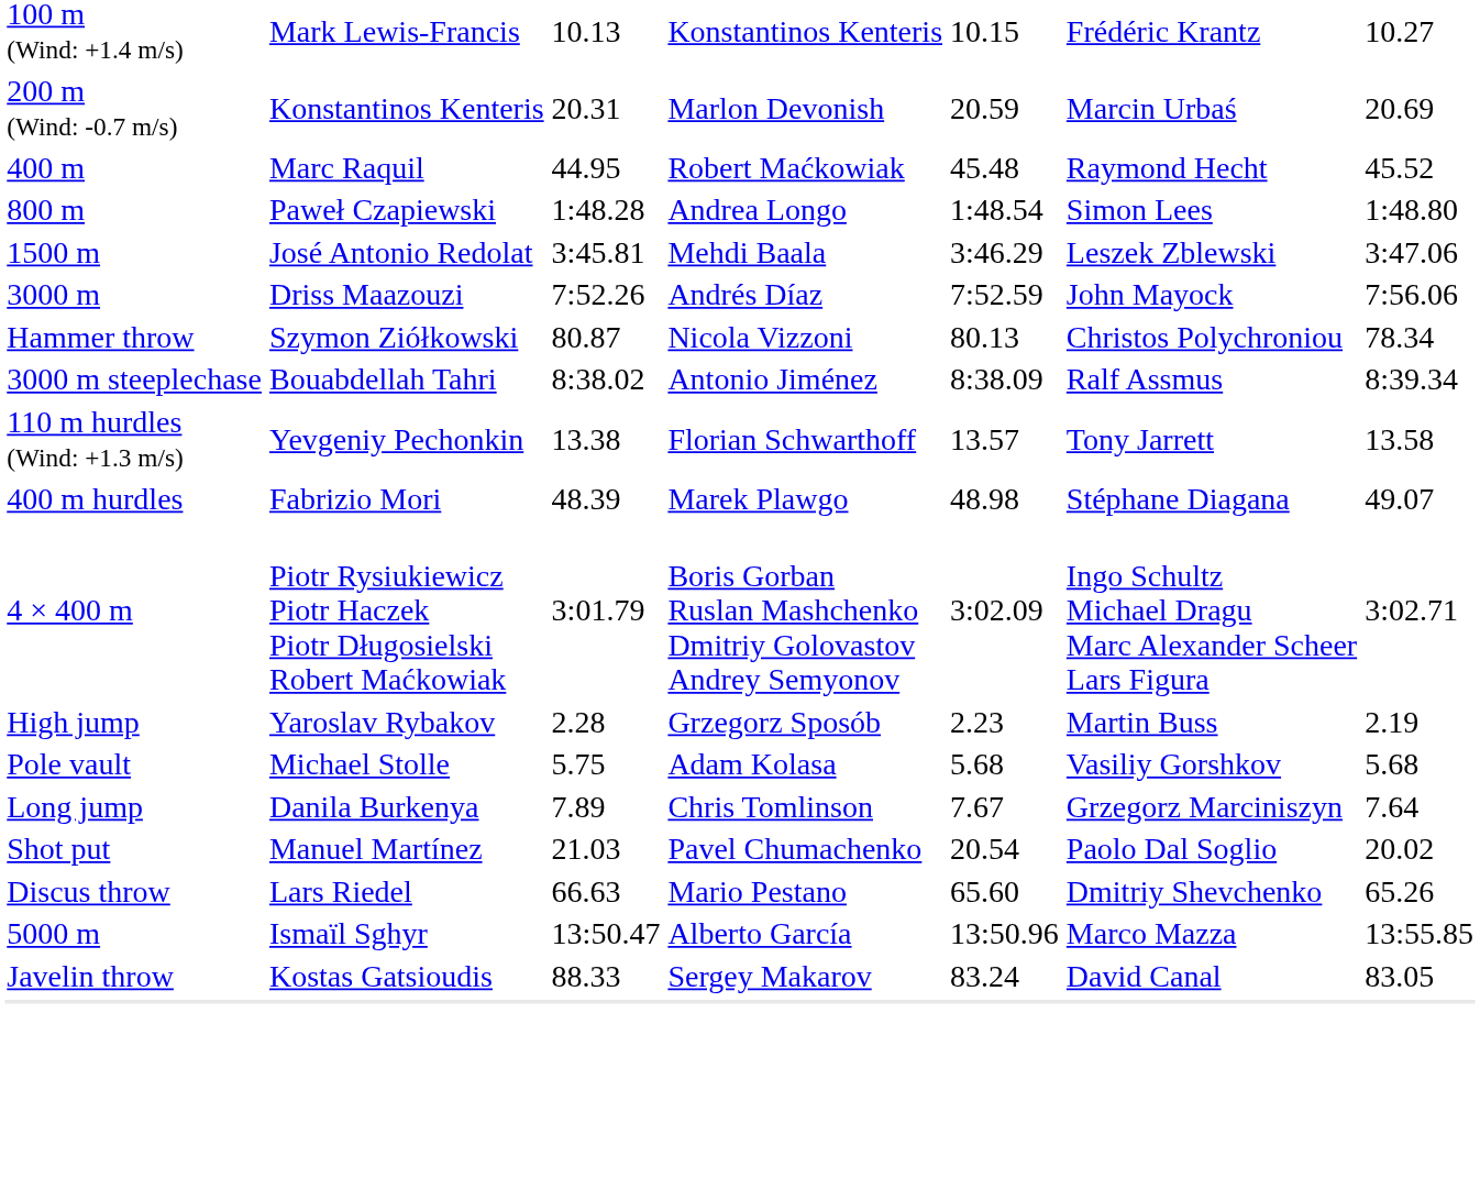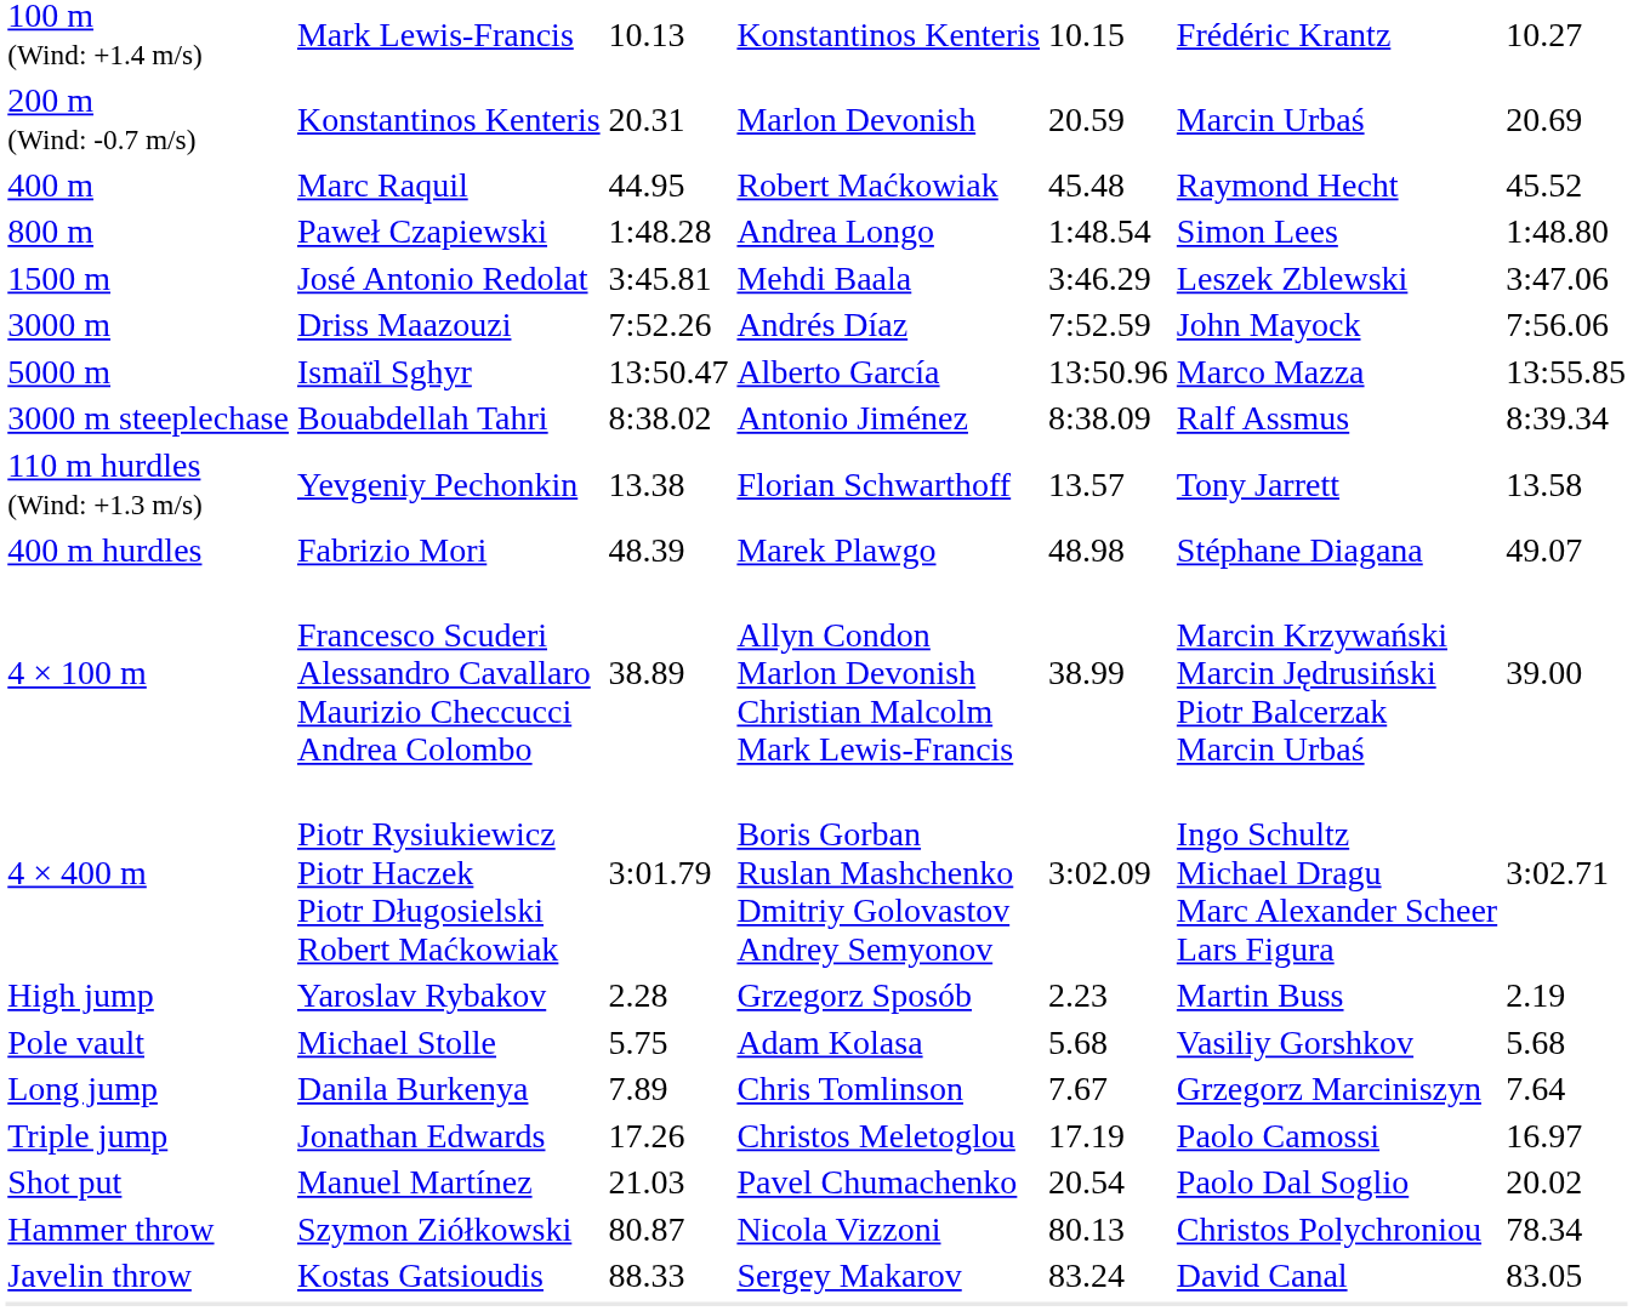 <table>
 <tr>
 <td><a href='#'>100 m</a><br><small>(Wind: +1.4 m/s)</small></td>
 <td><a href='#'>Mark Lewis-Francis</a><br></td>
 <td>10.13</td>
 <td><a href='#'>Konstantinos Kenteris</a><br></td>
 <td>10.15</td>
 <td><a href='#'>Frédéric Krantz</a><br></td>
 <td>10.27</td>
 </tr>
 <tr>
 <td><a href='#'>200 m</a><br><small>(Wind: -0.7 m/s)</small></td>
 <td><a href='#'>Konstantinos Kenteris</a><br></td>
 <td>20.31</td>
 <td><a href='#'>Marlon Devonish</a><br></td>
 <td>20.59</td>
 <td><a href='#'>Marcin Urbaś</a><br></td>
 <td>20.69</td>
 </tr>
 <tr>
 <td><a href='#'>400 m</a></td>
 <td><a href='#'>Marc Raquil</a><br></td>
 <td>44.95</td>
 <td><a href='#'>Robert Maćkowiak</a><br></td>
 <td>45.48</td>
 <td><a href='#'>Raymond Hecht</a><br></td>
 <td>45.52</td>
 </tr>
 <tr>
 <td><a href='#'>800 m</a></td>
 <td><a href='#'>Paweł Czapiewski</a><br></td>
 <td>1:48.28</td>
 <td><a href='#'>Andrea Longo</a><br></td>
 <td>1:48.54</td>
 <td><a href='#'>Simon Lees</a><br></td>
 <td>1:48.80</td>
 </tr>
 <tr>
 <td><a href='#'>1500 m</a></td>
 <td><a href='#'>José Antonio Redolat</a><br></td>
 <td>3:45.81</td>
 <td><a href='#'>Mehdi Baala</a><br></td>
 <td>3:46.29</td>
 <td><a href='#'>Leszek Zblewski</a><br></td>
 <td>3:47.06</td>
 </tr>
 <tr>
 <td><a href='#'>3000 m</a></td>
 <td><a href='#'>Driss Maazouzi</a><br></td>
 <td>7:52.26</td>
 <td><a href='#'>Andrés Díaz</a><br></td>
 <td>7:52.59</td>
 <td><a href='#'>John Mayock</a><br></td>
 <td>7:56.06</td>
 </tr>
 <tr>
-<td><a href='#'>Hammer throw</a></td>
-<td><a href='#'>Szymon Ziółkowski</a><br></td>
-<td>80.87</td>
-<td><a href='#'>Nicola Vizzoni</a><br></td>
-<td>80.13</td>
-<td><a href='#'>Christos Polychroniou</a><br></td>
-<td>78.34</td>
+<td><a href='#'>5000 m</a></td>
+<td><a href='#'>Ismaïl Sghyr</a><br></td>
+<td>13:50.47</td>
+<td><a href='#'>Alberto García</a><br></td>
+<td>13:50.96</td>
+<td><a href='#'>Marco Mazza</a><br></td>
+<td>13:55.85</td>
 </tr>
 <tr>
 <td><a href='#'>3000 m steeplechase</a></td>
 <td><a href='#'>Bouabdellah Tahri</a><br></td>
 <td>8:38.02</td>
 <td><a href='#'>Antonio Jiménez</a><br></td>
 <td>8:38.09</td>
 <td><a href='#'>Ralf Assmus</a><br></td>
 <td>8:39.34</td>
 </tr>
 <tr>
 <td><a href='#'>110 m hurdles</a><br><small>(Wind: +1.3 m/s)</small></td>
 <td><a href='#'>Yevgeniy Pechonkin</a><br></td>
 <td>13.38</td>
 <td><a href='#'>Florian Schwarthoff</a><br></td>
 <td>13.57</td>
 <td><a href='#'>Tony Jarrett</a><br></td>
 <td>13.58</td>
 </tr>
 <tr>
 <td><a href='#'>400 m hurdles</a></td>
 <td><a href='#'>Fabrizio Mori</a><br></td>
 <td>48.39</td>
 <td><a href='#'>Marek Plawgo</a><br></td>
 <td>48.98</td>
 <td><a href='#'>Stéphane Diagana</a><br></td>
 <td>49.07</td>
+</tr>
+<tr>
+<td><a href='#'>4 × 100 m</a></td>
+<td><br><a href='#'>Francesco Scuderi</a><br><a href='#'>Alessandro Cavallaro</a><br><a href='#'>Maurizio Checcucci</a><br><a href='#'>Andrea Colombo</a></td>
+<td>38.89</td>
+<td><br><a href='#'>Allyn Condon</a><br><a href='#'>Marlon Devonish</a><br><a href='#'>Christian Malcolm</a><br><a href='#'>Mark Lewis-Francis</a></td>
+<td>38.99</td>
+<td><br><a href='#'>Marcin Krzywański</a><br><a href='#'>Marcin Jędrusiński</a><br><a href='#'>Piotr Balcerzak</a><br><a href='#'>Marcin Urbaś</a></td>
+<td>39.00</td>
 </tr>
 <tr>
 <td><a href='#'>4 × 400 m</a></td>
 <td><br><a href='#'>Piotr Rysiukiewicz</a><br><a href='#'>Piotr Haczek</a><br><a href='#'>Piotr Długosielski</a><br><a href='#'>Robert Maćkowiak</a></td>
 <td>3:01.79</td>
 <td><br><a href='#'>Boris Gorban</a><br><a href='#'>Ruslan Mashchenko</a><br><a href='#'>Dmitriy Golovastov</a><br><a href='#'>Andrey Semyonov</a></td>
 <td>3:02.09</td>
 <td><br><a href='#'>Ingo Schultz</a><br><a href='#'>Michael Dragu</a><br><a href='#'>Marc Alexander Scheer</a><br><a href='#'>Lars Figura</a></td>
 <td>3:02.71</td>
 </tr>
 <tr>
 <td><a href='#'>High jump</a></td>
 <td><a href='#'>Yaroslav Rybakov</a><br></td>
 <td>2.28</td>
 <td><a href='#'>Grzegorz Sposób</a><br></td>
 <td>2.23</td>
 <td><a href='#'>Martin Buss</a><br></td>
 <td>2.19</td>
 </tr>
 <tr>
 <td><a href='#'>Pole vault</a></td>
 <td><a href='#'>Michael Stolle</a><br></td>
 <td>5.75</td>
 <td><a href='#'>Adam Kolasa</a><br></td>
 <td>5.68</td>
 <td><a href='#'>Vasiliy Gorshkov</a><br></td>
 <td>5.68</td>
 </tr>
 <tr>
 <td><a href='#'>Long jump</a></td>
 <td><a href='#'>Danila Burkenya</a><br></td>
 <td>7.89</td>
 <td><a href='#'>Chris Tomlinson</a><br></td>
 <td>7.67</td>
 <td><a href='#'>Grzegorz Marciniszyn</a><br></td>
 <td>7.64</td>
 </tr>
 <tr>
+<td><a href='#'>Triple jump</a></td>
+<td><a href='#'>Jonathan Edwards</a><br></td>
+<td>17.26</td>
+<td><a href='#'>Christos Meletoglou</a><br></td>
+<td>17.19</td>
+<td><a href='#'>Paolo Camossi</a><br></td>
+<td>16.97</td>
+</tr>
+<tr>
 <td><a href='#'>Shot put</a></td>
 <td><a href='#'>Manuel Martínez</a><br></td>
 <td>21.03</td>
 <td><a href='#'>Pavel Chumachenko</a><br></td>
 <td>20.54</td>
 <td><a href='#'>Paolo Dal Soglio</a><br></td>
 <td>20.02</td>
 </tr>
 <tr>
-<td><a href='#'>Discus throw</a></td>
-<td><a href='#'>Lars Riedel</a><br></td>
-<td>66.63</td>
-<td><a href='#'>Mario Pestano</a><br></td>
-<td>65.60</td>
-<td><a href='#'>Dmitriy Shevchenko</a><br></td>
-<td>65.26</td>
-</tr>
-<tr>
-<td><a href='#'>5000 m</a></td>
-<td><a href='#'>Ismaïl Sghyr</a><br></td>
-<td>13:50.47</td>
-<td><a href='#'>Alberto García</a><br></td>
-<td>13:50.96</td>
-<td><a href='#'>Marco Mazza</a><br></td>
-<td>13:55.85</td>
+<td><a href='#'>Hammer throw</a></td>
+<td><a href='#'>Szymon Ziółkowski</a><br></td>
+<td>80.87</td>
+<td><a href='#'>Nicola Vizzoni</a><br></td>
+<td>80.13</td>
+<td><a href='#'>Christos Polychroniou</a><br></td>
+<td>78.34</td>
 </tr>
 <tr>
 <td><a href='#'>Javelin throw</a></td>
 <td><a href='#'>Kostas Gatsioudis</a><br></td>
 <td>88.33</td>
 <td><a href='#'>Sergey Makarov</a><br></td>
 <td>83.24</td>
 <td><a href='#'>David Canal</a><br></td>
 <td>83.05</td>
 </tr>
 <tr style="background:#e8e8e8;">
 <td colspan=7></td>
 </tr>
 </table>
